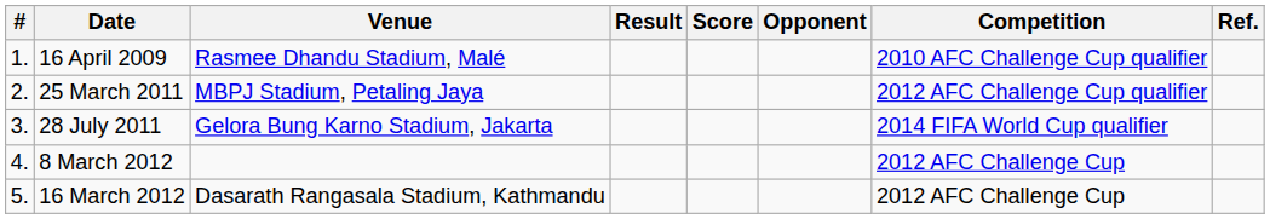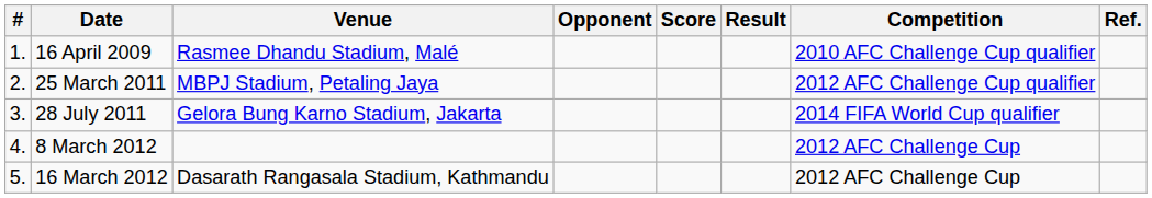 <table class="wikitable">
 <tr>
 <th>#</th>
 <th>Date</th>
 <th>Venue</th>
+<th>Opponent</th>
+<th>Score</th>
 <th>Result</th>
-<th>Score</th>
-<th>Opponent</th>
 <th>Competition</th>
 <th>Ref.</th>
 </tr>
 <tr>
 <td>1.</td>
 <td>16 April 2009</td>
 <td><a href='#'>Rasmee Dhandu Stadium</a>, <a href='#'>Malé</a></td>
 <td></td>
 <td></td>
 <td></td>
 <td><a href='#'>2010 AFC Challenge Cup qualifier</a></td>
 <td></td>
 </tr>
 <tr>
 <td>2.</td>
 <td>25 March 2011</td>
 <td><a href='#'>MBPJ Stadium</a>, <a href='#'>Petaling Jaya</a></td>
 <td></td>
 <td></td>
 <td></td>
 <td><a href='#'>2012 AFC Challenge Cup qualifier</a></td>
 <td></td>
 </tr>
 <tr>
 <td>3.</td>
 <td>28 July 2011</td>
 <td><a href='#'>Gelora Bung Karno Stadium</a>, <a href='#'>Jakarta</a></td>
 <td></td>
 <td></td>
 <td></td>
 <td><a href='#'>2014 FIFA World Cup qualifier</a></td>
 <td></td>
 </tr>
 <tr>
 <td>4.</td>
 <td>8 March 2012</td>
 <td></td>
 <td></td>
 <td></td>
 <td></td>
 <td><a href='#'>2012 AFC Challenge Cup</a></td>
 <td></td>
 </tr>
 <tr>
 <td>5.</td>
 <td>16 March 2012</td>
 <td>Dasarath Rangasala Stadium, Kathmandu</td>
 <td></td>
 <td></td>
 <td></td>
 <td>2012 AFC Challenge Cup</td>
 <td></td>
 </tr>
 </table>
